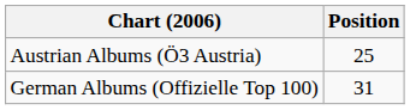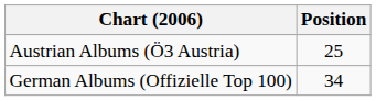 <table class="wikitable sortable plainrowheaders">
 <tr>
 <th>Chart (2006)</th>
 <th>Position</th>
 </tr>
 <tr>
 <td>Austrian Albums (Ö3 Austria)</td>
 <td align="center">25</td>
 </tr>
 <tr>
 <td>German Albums (Offizielle Top 100)</td>
-<td align="center">31</td>
+<td align="center">34</td>
 </tr>
 </table>
